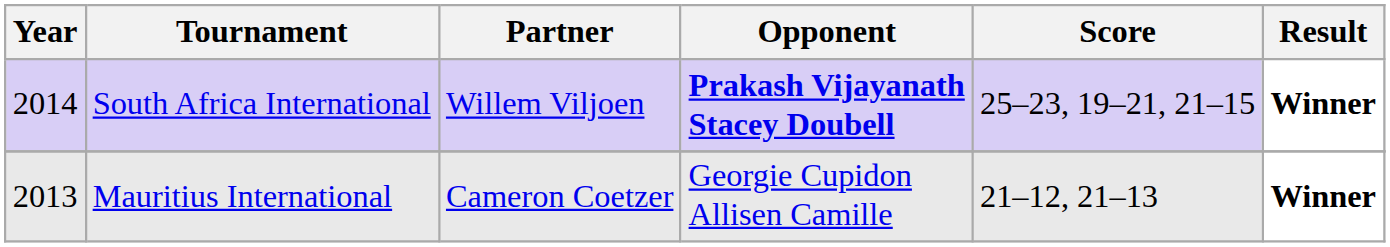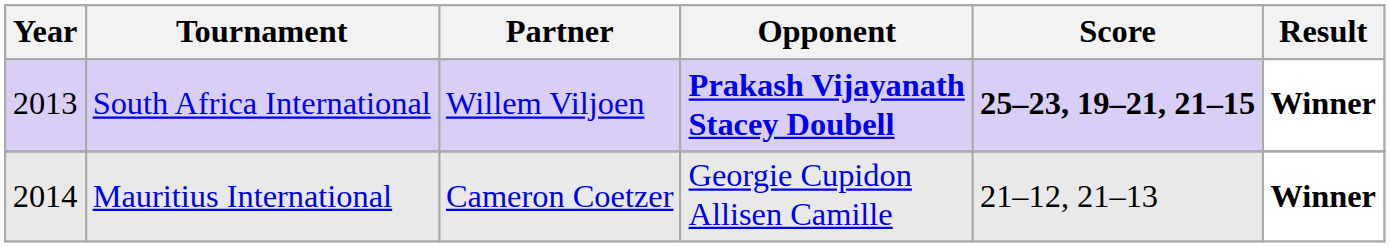 <table class="sortable wikitable" style="font-size: 90%;">
 <tr>
 <th>Year</th>
 <th>Tournament</th>
 <th>Partner</th>
 <th>Opponent</th>
 <th>Score</th>
 <th>Result</th>
 </tr>
 <tr style="background:#D8CEF6">
-<td align="center">2014</td>
+<td align="center">2013</td>
 <td align="left"><a href='#'>South Africa International</a></td>
 <td align="left"> <a href='#'>Willem Viljoen</a></td>
 <td align="left"><strong> <a href='#'>Prakash Vijayanath</a> <br>  <a href='#'>Stacey Doubell</a></strong></td>
-<td align="left">25–23, 19–21, 21–15</td>
+<td align="left"><strong>25–23, 19–21, 21–15</strong></td>
 <td style="text-align:left; background:white"> <strong>Winner</strong></td>
 </tr>
 <tr>
 </tr>
 <tr style="background:#E9E9E9">
-<td align="center">2013</td>
+<td align="center">2014</td>
 <td align="left"><a href='#'>Mauritius International</a></td>
 <td align="left"> <a href='#'>Cameron Coetzer</a></td>
 <td align="left"> <a href='#'>Georgie Cupidon</a> <br>  <a href='#'>Allisen Camille</a></td>
 <td align="left">21–12, 21–13</td>
 <td style="text-align:left; background:white"> <strong>Winner</strong></td>
 </tr>
 </table>
